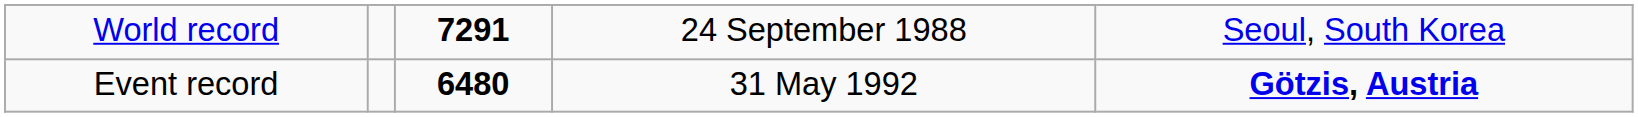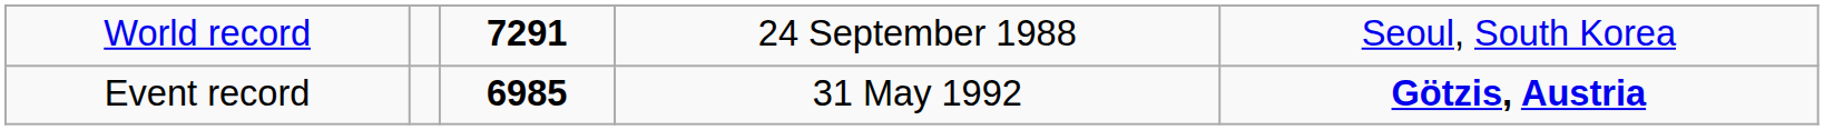 <table class="wikitable" style=" text-align:center; font-size:105%;" width="95%">
 <tr>
 <td><a href='#'>World record</a></td>
 <td></td>
 <td><strong>7291</strong></td>
 <td>24 September 1988</td>
 <td> <a href='#'>Seoul</a>, <a href='#'>South Korea</a></td>
 </tr>
 <tr>
 <td>Event record</td>
 <td></td>
-<td><strong>6480</strong></td>
+<td><strong>6985</strong></td>
 <td>31 May 1992</td>
 <td><strong> <a href='#'>Götzis</a>, <a href='#'>Austria</a></strong></td>
 </tr>
 </table>
